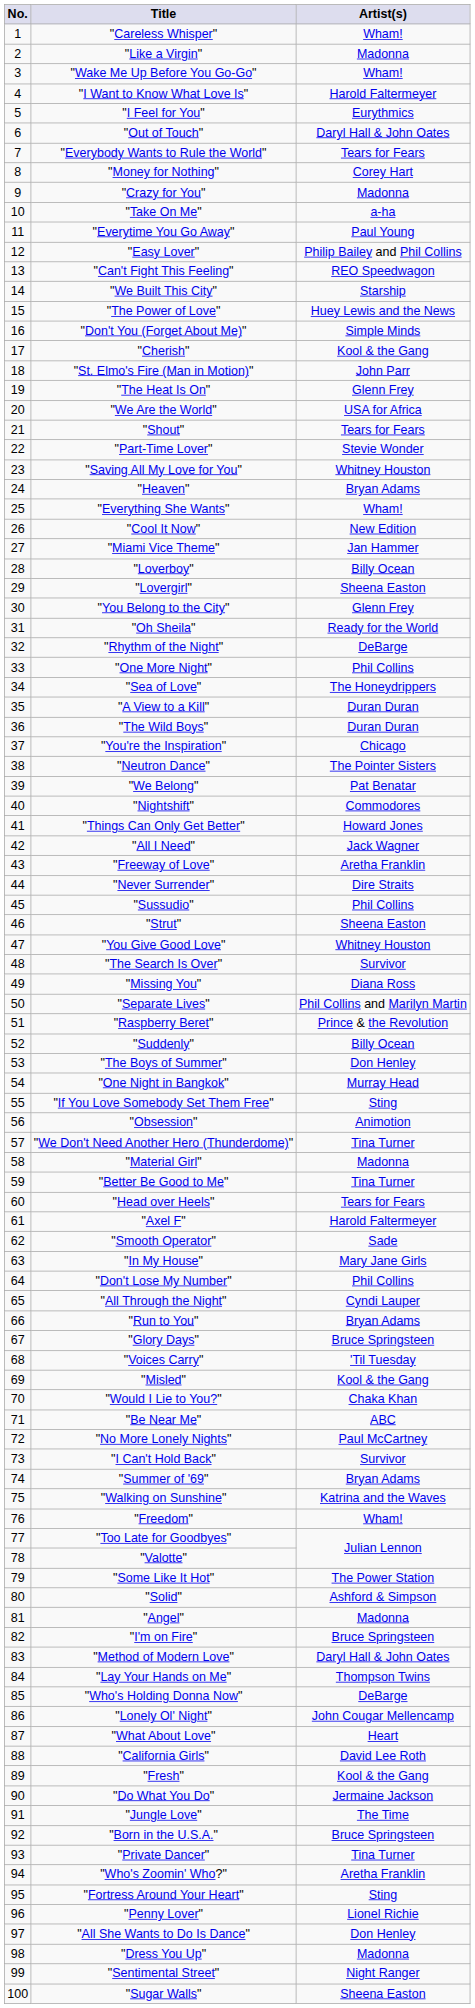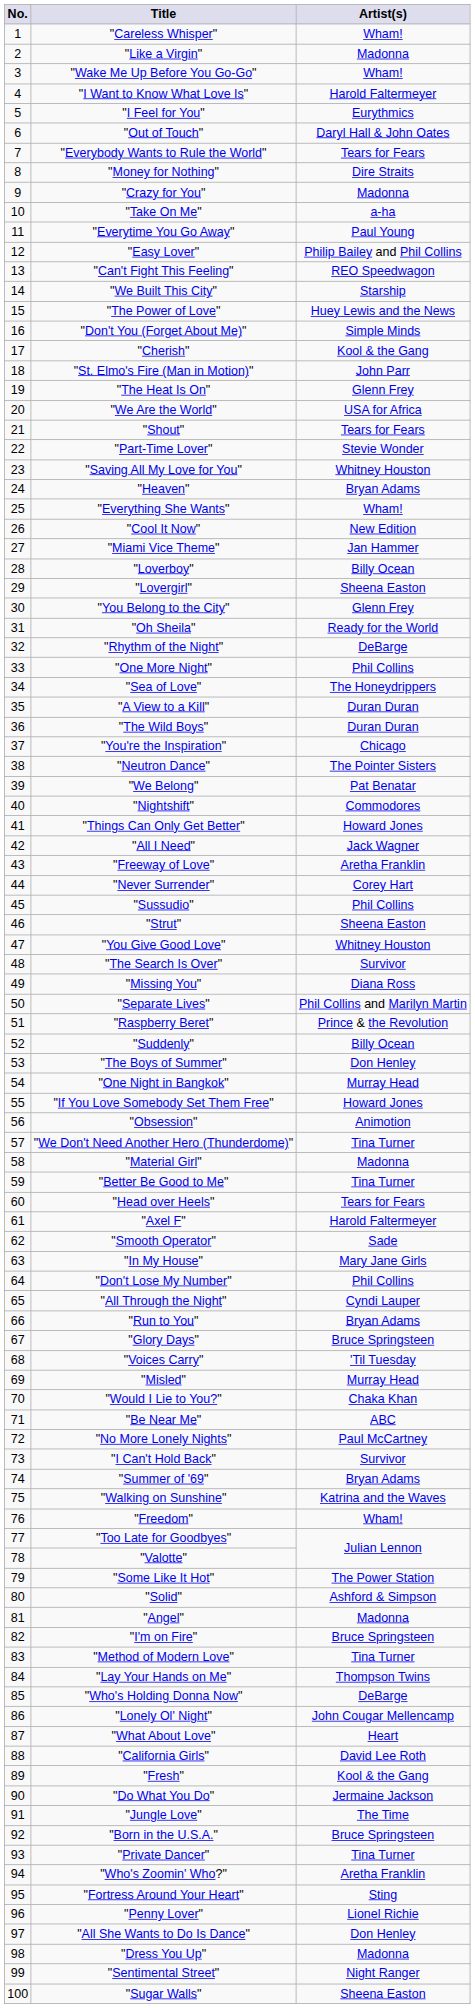 <table class="wikitable sortable" style="text-align: center">
 <tr>
 <th scope="col" style="background:#dde;">No.</th>
 <th scope="col" style="background:#dde;">Title</th>
 <th scope="col" style="background:#dde;">Artist(s)</th>
 </tr>
 <tr>
 <td>1</td>
 <td>"<a href='#'>Careless Whisper</a>"</td>
 <td><a href='#'>Wham!</a></td>
 </tr>
 <tr>
 <td>2</td>
 <td>"<a href='#'>Like a Virgin</a>"</td>
 <td><a href='#'>Madonna</a></td>
 </tr>
 <tr>
 <td>3</td>
 <td>"<a href='#'>Wake Me Up Before You Go-Go</a>"</td>
 <td><a href='#'>Wham!</a></td>
 </tr>
 <tr>
 <td>4</td>
 <td>"<a href='#'>I Want to Know What Love Is</a>"</td>
 <td><a href='#'>Harold Faltermeyer</a></td>
 </tr>
 <tr>
 <td>5</td>
 <td>"<a href='#'>I Feel for You</a>"</td>
 <td><a href='#'>Eurythmics</a></td>
 </tr>
 <tr>
 <td>6</td>
 <td>"<a href='#'>Out of Touch</a>"</td>
 <td><a href='#'>Daryl Hall & John Oates</a></td>
 </tr>
 <tr>
 <td>7</td>
 <td>"<a href='#'>Everybody Wants to Rule the World</a>"</td>
 <td><a href='#'>Tears for Fears</a></td>
 </tr>
 <tr>
 <td>8</td>
 <td>"<a href='#'>Money for Nothing</a>"</td>
-<td><a href='#'>Corey Hart</a></td>
+<td><a href='#'>Dire Straits</a></td>
 </tr>
 <tr>
 <td>9</td>
 <td>"<a href='#'>Crazy for You</a>"</td>
 <td><a href='#'>Madonna</a></td>
 </tr>
 <tr>
 <td>10</td>
 <td>"<a href='#'>Take On Me</a>"</td>
 <td><a href='#'>a-ha</a></td>
 </tr>
 <tr>
 <td>11</td>
 <td>"<a href='#'>Everytime You Go Away</a>"</td>
 <td><a href='#'>Paul Young</a></td>
 </tr>
 <tr>
 <td>12</td>
 <td>"<a href='#'>Easy Lover</a>"</td>
 <td><a href='#'>Philip Bailey</a> and <a href='#'>Phil Collins</a></td>
 </tr>
 <tr>
 <td>13</td>
 <td>"<a href='#'>Can't Fight This Feeling</a>"</td>
 <td><a href='#'>REO Speedwagon</a></td>
 </tr>
 <tr>
 <td>14</td>
 <td>"<a href='#'>We Built This City</a>"</td>
 <td><a href='#'>Starship</a></td>
 </tr>
 <tr>
 <td>15</td>
 <td>"<a href='#'>The Power of Love</a>"</td>
 <td><a href='#'>Huey Lewis and the News</a></td>
 </tr>
 <tr>
 <td>16</td>
 <td>"<a href='#'>Don't You (Forget About Me)</a>"</td>
 <td><a href='#'>Simple Minds</a></td>
 </tr>
 <tr>
 <td>17</td>
 <td>"<a href='#'>Cherish</a>"</td>
 <td><a href='#'>Kool & the Gang</a></td>
 </tr>
 <tr>
 <td>18</td>
 <td>"<a href='#'>St. Elmo's Fire (Man in Motion)</a>"</td>
 <td><a href='#'>John Parr</a></td>
 </tr>
 <tr>
 <td>19</td>
 <td>"<a href='#'>The Heat Is On</a>"</td>
 <td><a href='#'>Glenn Frey</a></td>
 </tr>
 <tr>
 <td>20</td>
 <td>"<a href='#'>We Are the World</a>"</td>
 <td><a href='#'>USA for Africa</a></td>
 </tr>
 <tr>
 <td>21</td>
 <td>"<a href='#'>Shout</a>"</td>
 <td><a href='#'>Tears for Fears</a></td>
 </tr>
 <tr>
 <td>22</td>
 <td>"<a href='#'>Part-Time Lover</a>"</td>
 <td><a href='#'>Stevie Wonder</a></td>
 </tr>
 <tr>
 <td>23</td>
 <td>"<a href='#'>Saving All My Love for You</a>"</td>
 <td><a href='#'>Whitney Houston</a></td>
 </tr>
 <tr>
 <td>24</td>
 <td>"<a href='#'>Heaven</a>"</td>
 <td><a href='#'>Bryan Adams</a></td>
 </tr>
 <tr>
 <td>25</td>
 <td>"<a href='#'>Everything She Wants</a>"</td>
 <td><a href='#'>Wham!</a></td>
 </tr>
 <tr>
 <td>26</td>
 <td>"<a href='#'>Cool It Now</a>"</td>
 <td><a href='#'>New Edition</a></td>
 </tr>
 <tr>
 <td>27</td>
 <td>"<a href='#'>Miami Vice Theme</a>"</td>
 <td><a href='#'>Jan Hammer</a></td>
 </tr>
 <tr>
 <td>28</td>
 <td>"<a href='#'>Loverboy</a>"</td>
 <td><a href='#'>Billy Ocean</a></td>
 </tr>
 <tr>
 <td>29</td>
 <td>"<a href='#'>Lovergirl</a>"</td>
 <td><a href='#'>Sheena Easton</a></td>
 </tr>
 <tr>
 <td>30</td>
 <td>"<a href='#'>You Belong to the City</a>"</td>
 <td><a href='#'>Glenn Frey</a></td>
 </tr>
 <tr>
 <td>31</td>
 <td>"<a href='#'>Oh Sheila</a>"</td>
 <td><a href='#'>Ready for the World</a></td>
 </tr>
 <tr>
 <td>32</td>
 <td>"<a href='#'>Rhythm of the Night</a>"</td>
 <td><a href='#'>DeBarge</a></td>
 </tr>
 <tr>
 <td>33</td>
 <td>"<a href='#'>One More Night</a>"</td>
 <td><a href='#'>Phil Collins</a></td>
 </tr>
 <tr>
 <td>34</td>
 <td>"<a href='#'>Sea of Love</a>"</td>
 <td><a href='#'>The Honeydrippers</a></td>
 </tr>
 <tr>
 <td>35</td>
 <td>"<a href='#'>A View to a Kill</a>"</td>
 <td><a href='#'>Duran Duran</a></td>
 </tr>
 <tr>
 <td>36</td>
 <td>"<a href='#'>The Wild Boys</a>"</td>
 <td><a href='#'>Duran Duran</a></td>
 </tr>
 <tr>
 <td>37</td>
 <td>"<a href='#'>You're the Inspiration</a>"</td>
 <td><a href='#'>Chicago</a></td>
 </tr>
 <tr>
 <td>38</td>
 <td>"<a href='#'>Neutron Dance</a>"</td>
 <td><a href='#'>The Pointer Sisters</a></td>
 </tr>
 <tr>
 <td>39</td>
 <td>"<a href='#'>We Belong</a>"</td>
 <td><a href='#'>Pat Benatar</a></td>
 </tr>
 <tr>
 <td>40</td>
 <td>"<a href='#'>Nightshift</a>"</td>
 <td><a href='#'>Commodores</a></td>
 </tr>
 <tr>
 <td>41</td>
 <td>"<a href='#'>Things Can Only Get Better</a>"</td>
 <td><a href='#'>Howard Jones</a></td>
 </tr>
 <tr>
 <td>42</td>
 <td>"<a href='#'>All I Need</a>"</td>
 <td><a href='#'>Jack Wagner</a></td>
 </tr>
 <tr>
 <td>43</td>
 <td>"<a href='#'>Freeway of Love</a>"</td>
 <td><a href='#'>Aretha Franklin</a></td>
 </tr>
 <tr>
 <td>44</td>
 <td>"<a href='#'>Never Surrender</a>"</td>
-<td><a href='#'>Dire Straits</a></td>
+<td><a href='#'>Corey Hart</a></td>
 </tr>
 <tr>
 <td>45</td>
 <td>"<a href='#'>Sussudio</a>"</td>
 <td><a href='#'>Phil Collins</a></td>
 </tr>
 <tr>
 <td>46</td>
 <td>"<a href='#'>Strut</a>"</td>
 <td><a href='#'>Sheena Easton</a></td>
 </tr>
 <tr>
 <td>47</td>
 <td>"<a href='#'>You Give Good Love</a>"</td>
 <td><a href='#'>Whitney Houston</a></td>
 </tr>
 <tr>
 <td>48</td>
 <td>"<a href='#'>The Search Is Over</a>"</td>
 <td><a href='#'>Survivor</a></td>
 </tr>
 <tr>
 <td>49</td>
 <td>"<a href='#'>Missing You</a>"</td>
 <td><a href='#'>Diana Ross</a></td>
 </tr>
 <tr>
 <td>50</td>
 <td>"<a href='#'>Separate Lives</a>"</td>
 <td><a href='#'>Phil Collins</a> and <a href='#'>Marilyn Martin</a></td>
 </tr>
 <tr>
 <td>51</td>
 <td>"<a href='#'>Raspberry Beret</a>"</td>
 <td><a href='#'>Prince</a> & <a href='#'>the Revolution</a></td>
 </tr>
 <tr>
 <td>52</td>
 <td>"<a href='#'>Suddenly</a>"</td>
 <td><a href='#'>Billy Ocean</a></td>
 </tr>
 <tr>
 <td>53</td>
 <td>"<a href='#'>The Boys of Summer</a>"</td>
 <td><a href='#'>Don Henley</a></td>
 </tr>
 <tr>
 <td>54</td>
 <td>"<a href='#'>One Night in Bangkok</a>"</td>
 <td><a href='#'>Murray Head</a></td>
 </tr>
 <tr>
 <td>55</td>
 <td>"<a href='#'>If You Love Somebody Set Them Free</a>"</td>
-<td><a href='#'>Sting</a></td>
+<td><a href='#'>Howard Jones</a></td>
 </tr>
 <tr>
 <td>56</td>
 <td>"<a href='#'>Obsession</a>"</td>
 <td><a href='#'>Animotion</a></td>
 </tr>
 <tr>
 <td>57</td>
 <td>"<a href='#'>We Don't Need Another Hero (Thunderdome)</a>"</td>
 <td><a href='#'>Tina Turner</a></td>
 </tr>
 <tr>
 <td>58</td>
 <td>"<a href='#'>Material Girl</a>"</td>
 <td><a href='#'>Madonna</a></td>
 </tr>
 <tr>
 <td>59</td>
 <td>"<a href='#'>Better Be Good to Me</a>"</td>
 <td><a href='#'>Tina Turner</a></td>
 </tr>
 <tr>
 <td>60</td>
 <td>"<a href='#'>Head over Heels</a>"</td>
 <td><a href='#'>Tears for Fears</a></td>
 </tr>
 <tr>
 <td>61</td>
 <td>"<a href='#'>Axel F</a>"</td>
 <td><a href='#'>Harold Faltermeyer</a></td>
 </tr>
 <tr>
 <td>62</td>
 <td>"<a href='#'>Smooth Operator</a>"</td>
 <td><a href='#'>Sade</a></td>
 </tr>
 <tr>
 <td>63</td>
 <td>"<a href='#'>In My House</a>"</td>
 <td><a href='#'>Mary Jane Girls</a></td>
 </tr>
 <tr>
 <td>64</td>
 <td>"<a href='#'>Don't Lose My Number</a>"</td>
 <td><a href='#'>Phil Collins</a></td>
 </tr>
 <tr>
 <td>65</td>
 <td>"<a href='#'>All Through the Night</a>"</td>
 <td><a href='#'>Cyndi Lauper</a></td>
 </tr>
 <tr>
 <td>66</td>
 <td>"<a href='#'>Run to You</a>"</td>
 <td><a href='#'>Bryan Adams</a></td>
 </tr>
 <tr>
 <td>67</td>
 <td>"<a href='#'>Glory Days</a>"</td>
 <td><a href='#'>Bruce Springsteen</a></td>
 </tr>
 <tr>
 <td>68</td>
 <td>"<a href='#'>Voices Carry</a>"</td>
 <td><a href='#'>'Til Tuesday</a></td>
 </tr>
 <tr>
 <td>69</td>
 <td>"<a href='#'>Misled</a>"</td>
-<td><a href='#'>Kool & the Gang</a></td>
+<td><a href='#'>Murray Head</a></td>
 </tr>
 <tr>
 <td>70</td>
 <td>"<a href='#'>Would I Lie to You?</a>"</td>
 <td><a href='#'>Chaka Khan</a></td>
 </tr>
 <tr>
 <td>71</td>
 <td>"<a href='#'>Be Near Me</a>"</td>
 <td><a href='#'>ABC</a></td>
 </tr>
 <tr>
 <td>72</td>
 <td>"<a href='#'>No More Lonely Nights</a>"</td>
 <td><a href='#'>Paul McCartney</a></td>
 </tr>
 <tr>
 <td>73</td>
 <td>"<a href='#'>I Can't Hold Back</a>"</td>
 <td><a href='#'>Survivor</a></td>
 </tr>
 <tr>
 <td>74</td>
 <td>"<a href='#'>Summer of '69</a>"</td>
 <td><a href='#'>Bryan Adams</a></td>
 </tr>
 <tr>
 <td>75</td>
 <td>"<a href='#'>Walking on Sunshine</a>"</td>
 <td><a href='#'>Katrina and the Waves</a></td>
 </tr>
 <tr>
 <td>76</td>
 <td>"<a href='#'>Freedom</a>"</td>
 <td><a href='#'>Wham!</a></td>
 </tr>
 <tr>
 <td>77</td>
 <td>"<a href='#'>Too Late for Goodbyes</a>"</td>
 <td rowspan="2"><a href='#'>Julian Lennon</a></td>
 </tr>
 <tr>
 <td>78</td>
 <td>"<a href='#'>Valotte</a>"</td>
 </tr>
 <tr>
 <td>79</td>
 <td>"<a href='#'>Some Like It Hot</a>"</td>
 <td><a href='#'>The Power Station</a></td>
 </tr>
 <tr>
 <td>80</td>
 <td>"<a href='#'>Solid</a>"</td>
 <td><a href='#'>Ashford & Simpson</a></td>
 </tr>
 <tr>
 <td>81</td>
 <td>"<a href='#'>Angel</a>"</td>
 <td><a href='#'>Madonna</a></td>
 </tr>
 <tr>
 <td>82</td>
 <td>"<a href='#'>I'm on Fire</a>"</td>
 <td><a href='#'>Bruce Springsteen</a></td>
 </tr>
 <tr>
 <td>83</td>
 <td>"<a href='#'>Method of Modern Love</a>"</td>
-<td><a href='#'>Daryl Hall & John Oates</a></td>
+<td><a href='#'>Tina Turner</a></td>
 </tr>
 <tr>
 <td>84</td>
 <td>"<a href='#'>Lay Your Hands on Me</a>"</td>
 <td><a href='#'>Thompson Twins</a></td>
 </tr>
 <tr>
 <td>85</td>
 <td>"<a href='#'>Who's Holding Donna Now</a>"</td>
 <td><a href='#'>DeBarge</a></td>
 </tr>
 <tr>
 <td>86</td>
 <td>"<a href='#'>Lonely Ol' Night</a>"</td>
 <td><a href='#'>John Cougar Mellencamp</a></td>
 </tr>
 <tr>
 <td>87</td>
 <td>"<a href='#'>What About Love</a>"</td>
 <td><a href='#'>Heart</a></td>
 </tr>
 <tr>
 <td>88</td>
 <td>"<a href='#'>California Girls</a>"</td>
 <td><a href='#'>David Lee Roth</a></td>
 </tr>
 <tr>
 <td>89</td>
 <td>"<a href='#'>Fresh</a>"</td>
 <td><a href='#'>Kool & the Gang</a></td>
 </tr>
 <tr>
 <td>90</td>
 <td>"<a href='#'>Do What You Do</a>"</td>
 <td><a href='#'>Jermaine Jackson</a></td>
 </tr>
 <tr>
 <td>91</td>
 <td>"<a href='#'>Jungle Love</a>"</td>
 <td><a href='#'>The Time</a></td>
 </tr>
 <tr>
 <td>92</td>
 <td>"<a href='#'>Born in the U.S.A.</a>"</td>
 <td><a href='#'>Bruce Springsteen</a></td>
 </tr>
 <tr>
 <td>93</td>
 <td>"<a href='#'>Private Dancer</a>"</td>
 <td><a href='#'>Tina Turner</a></td>
 </tr>
 <tr>
 <td>94</td>
 <td>"<a href='#'>Who's Zoomin' Who</a>?"</td>
 <td><a href='#'>Aretha Franklin</a></td>
 </tr>
 <tr>
 <td>95</td>
 <td>"<a href='#'>Fortress Around Your Heart</a>"</td>
 <td><a href='#'>Sting</a></td>
 </tr>
 <tr>
 <td>96</td>
 <td>"<a href='#'>Penny Lover</a>"</td>
 <td><a href='#'>Lionel Richie</a></td>
 </tr>
 <tr>
 <td>97</td>
 <td>"<a href='#'>All She Wants to Do Is Dance</a>"</td>
 <td><a href='#'>Don Henley</a></td>
 </tr>
 <tr>
 <td>98</td>
 <td>"<a href='#'>Dress You Up</a>"</td>
 <td><a href='#'>Madonna</a></td>
 </tr>
 <tr>
 <td>99</td>
 <td>"<a href='#'>Sentimental Street</a>"</td>
 <td><a href='#'>Night Ranger</a></td>
 </tr>
 <tr>
 <td>100</td>
 <td>"<a href='#'>Sugar Walls</a>"</td>
 <td><a href='#'>Sheena Easton</a></td>
 </tr>
 </table>
